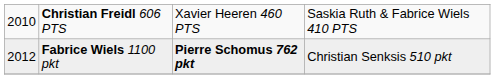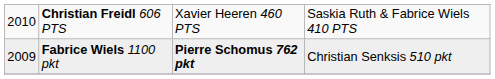 <table class="wikitable">
 <tr>
 <td>2010</td>
 <td> <strong> Christian Freidl</strong> <em> 606 PTS</em></td>
 <td> Xavier Heeren <em> 460 PTS</em></td>
 <td> Saskia Ruth &  Fabrice Wiels <em> 410 PTS</em></td>
 </tr>
 <tr bgcolor="#EFEFEF">
-<td>2012</td>
+<td>2009</td>
 <td> <strong> Fabrice Wiels</strong> <em> 1100 pkt</em></td>
 <td><strong> Pierre Schomus <em>762 pkt</em></strong></td>
 <td> Christian Senksis <em>510 pkt</em></td>
 </tr>
 <tr>
 </tr>
 </table>
